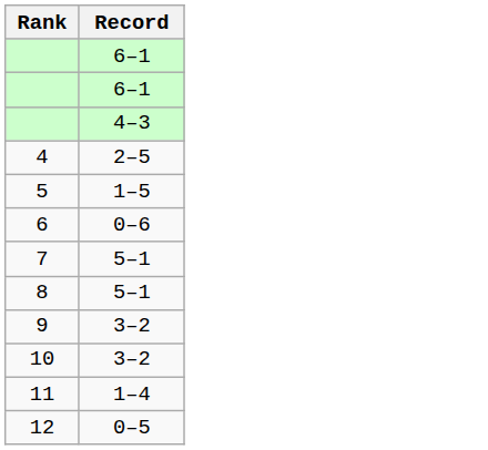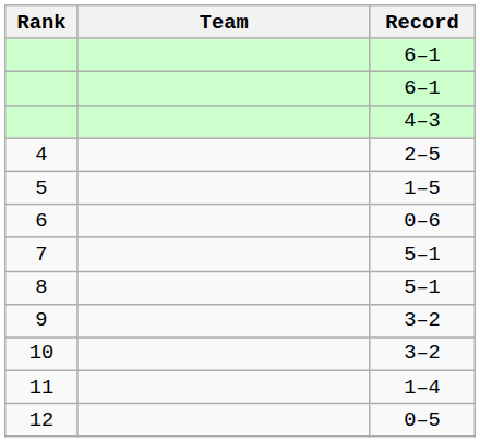 <table class="wikitable" style="text-align: center;">
 <tr>
 <th width=40>Rank</th>
+<th width=180>Team</th>
 <th width=60>Record</th>
 </tr>
 <tr bgcolor="#ccffcc">
 <td></td>
+<td align="left"></td>
 <td>6–1</td>
 </tr>
 <tr bgcolor="#ccffcc">
 <td></td>
+<td align="left"></td>
 <td>6–1</td>
 </tr>
 <tr bgcolor="#ccffcc">
 <td></td>
+<td align="left"></td>
 <td>4–3</td>
 </tr>
 <tr>
 <td>4</td>
+<td align="left"></td>
 <td>2–5</td>
 </tr>
 <tr>
 <td>5</td>
+<td align="left"></td>
 <td>1–5</td>
 </tr>
 <tr>
 <td>6</td>
+<td align="left"></td>
 <td>0–6</td>
 </tr>
 <tr>
 <td>7</td>
+<td align="left"></td>
 <td>5–1</td>
 </tr>
 <tr>
 <td>8</td>
+<td align="left"></td>
 <td>5–1</td>
 </tr>
 <tr>
 <td>9</td>
+<td align="left"></td>
 <td>3–2</td>
 </tr>
 <tr>
 <td>10</td>
+<td align="left"></td>
 <td>3–2</td>
 </tr>
 <tr>
 <td>11</td>
+<td align="left"></td>
 <td>1–4</td>
 </tr>
 <tr>
 <td>12</td>
+<td align="left"></td>
 <td>0–5</td>
 </tr>
 </table>
